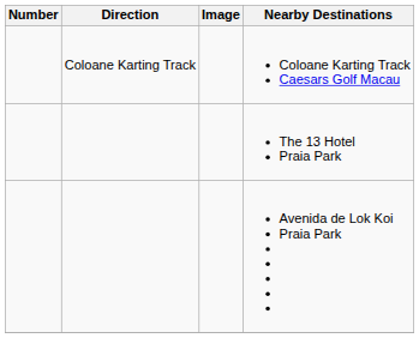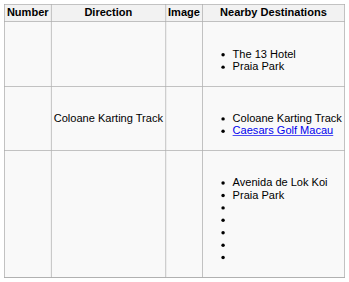 <table class="wikitable">
 <tr>
 <th>Number</th>
 <th>Direction</th>
 <th>Image</th>
 <th>Nearby Destinations</th>
+</tr>
+<tr>
+<td></td>
+<td align="center"></td>
+<td align="center"></td>
+<td><br><ul><li>The 13 Hotel</li><li>Praia Park</li></ul></td>
 </tr>
 <tr>
 <td></td>
 <td align="center">Coloane Karting Track</td>
 <td align="center"></td>
 <td><br><ul><li>Coloane Karting Track</li><li><a href='#'>Caesars Golf Macau</a></li></ul></td>
 </tr>
 <tr>
 <td></td>
 <td align="center"></td>
 <td align="center"></td>
-<td><br><ul><li>The 13 Hotel</li><li>Praia Park</li></ul></td>
-</tr>
-<tr>
-<td></td>
-<td align="center"></td>
-<td align="center"></td>
 <td><br><ul><li>Avenida de Lok Koi</li><li>Praia Park</li><li></li><li></li><li></li><li></li><li></li></ul></td>
 </tr>
 <tr>
 </tr>
 </table>
